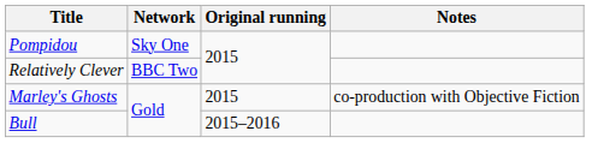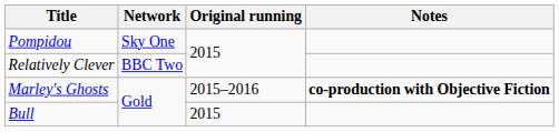 <table class="wikitable sortable">
 <tr>
 <th>Title</th>
 <th>Network</th>
 <th>Original running</th>
 <th>Notes</th>
 </tr>
 <tr>
 <td><em><a href='#'>Pompidou</a></em></td>
 <td><a href='#'>Sky One</a></td>
 <td rowspan="2">2015</td>
 <td></td>
 </tr>
 <tr>
 <td><em>Relatively Clever</em></td>
 <td><a href='#'>BBC Two</a></td>
 <td></td>
 </tr>
 <tr>
 <td><em><a href='#'>Marley's Ghosts</a></em></td>
 <td rowspan="2"><a href='#'>Gold</a></td>
-<td>2015</td>
-<td>co-production with Objective Fiction</td>
+<td>2015–2016</td>
+<td><strong>co-production with Objective Fiction</strong></td>
 </tr>
 <tr>
 <td><em><a href='#'>Bull</a></em></td>
-<td>2015–2016</td>
+<td>2015</td>
 <td></td>
 </tr>
 </table>
